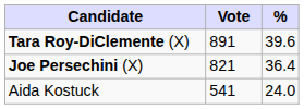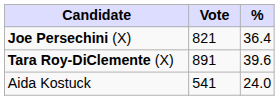 <table class="wikitable">
 <tr>
 <th style="background:#ddf; width:200px;">Candidate</th>
 <th style="background:#ddf; width:50px;">Vote</th>
 <th style="background:#ddf; width:30px;">%</th>
 </tr>
 <tr>
+<td><strong>Joe Persechini</strong> (X)</td>
+<td>821</td>
+<td>36.4</td>
+</tr>
+<tr>
 <td><strong>Tara Roy-DiClemente</strong> (X)</td>
 <td>891</td>
 <td>39.6</td>
-</tr>
-<tr>
-<td><strong>Joe Persechini</strong> (X)</td>
-<td>821</td>
-<td>36.4</td>
 </tr>
 <tr>
 <td>Aida Kostuck</td>
 <td>541</td>
 <td>24.0</td>
 </tr>
 </table>
